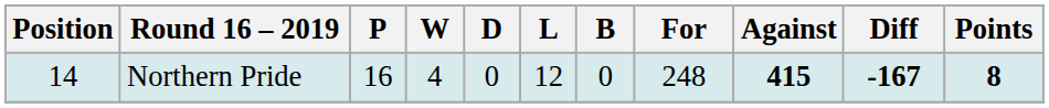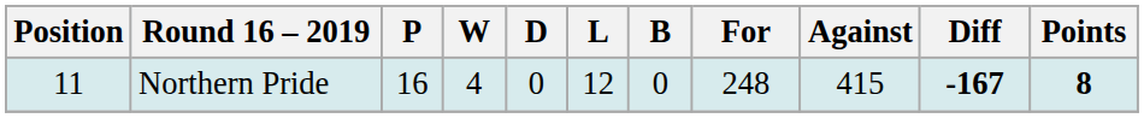 <table class="wikitable" style="text-align:center; font-size:85%;">
 <tr style="background: #d7ebed;">
 <th width="40" abbr="Position">Position</th>
 <th width="100">Round 16 – 2019</th>
 <th width="20" abbr="Played">P</th>
 <th width="20" abbr="Won">W</th>
 <th width="20" abbr="Drawn">D</th>
 <th width="20" abbr="Lost">L</th>
 <th width="20" abbr="Bye">B</th>
 <th width="40" abbr="Points for">For</th>
 <th width="40" abbr="Points against">Against</th>
 <th width="40" abbr="Points difference">Diff</th>
 <th width="40" abbr="Points">Points</th>
 </tr>
 <tr style="background: #d7ebed;">
-<td>14</td>
+<td>11</td>
 <td style="text-align:left;"> Northern Pride</td>
 <td>16</td>
 <td>4</td>
 <td>0</td>
 <td>12</td>
 <td>0</td>
 <td>248</td>
-<td><strong>415</strong></td>
+<td>415</td>
 <td><strong>-167</strong></td>
 <td><strong>8</strong></td>
 </tr>
 <tr>
 </tr>
 </table>
